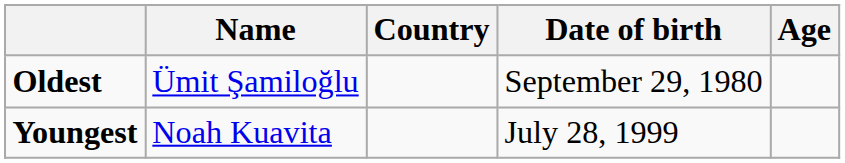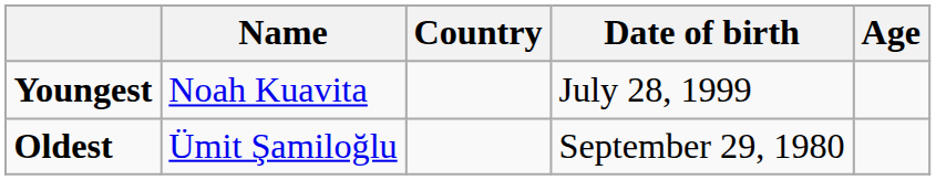 <table class="wikitable">
 <tr>
 <th></th>
 <th><strong>Name</strong></th>
 <th><strong>Country</strong></th>
 <th><strong>Date of birth</strong></th>
 <th><strong>Age</strong></th>
 </tr>
 <tr>
+<td><strong>Youngest</strong></td>
+<td><a href='#'>Noah Kuavita</a></td>
+<td></td>
+<td>July 28, 1999</td>
+<td></td>
+</tr>
+<tr>
 <td><strong>Oldest</strong></td>
 <td><a href='#'>Ümit Şamiloğlu</a></td>
 <td></td>
 <td>September 29, 1980</td>
 <td></td>
 </tr>
-<tr>
-<td><strong>Youngest</strong></td>
-<td><a href='#'>Noah Kuavita</a></td>
-<td></td>
-<td>July 28, 1999</td>
-<td></td>
-</tr>
 </table>
